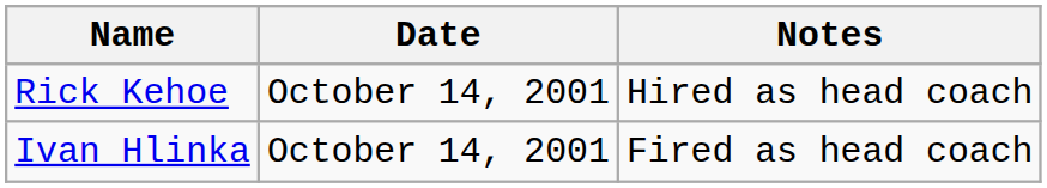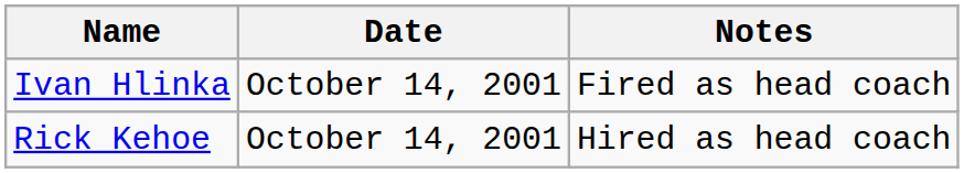 <table class="wikitable">
 <tr style="text-align:center; background:#ddd;">
 <th>Name</th>
 <th>Date</th>
 <th>Notes</th>
 </tr>
 <tr>
+<td><a href='#'>Ivan Hlinka</a></td>
+<td>October 14, 2001</td>
+<td>Fired as head coach</td>
+</tr>
+<tr>
 <td><a href='#'>Rick Kehoe</a></td>
 <td>October 14, 2001</td>
 <td>Hired as head coach</td>
 </tr>
-<tr>
-<td><a href='#'>Ivan Hlinka</a></td>
-<td>October 14, 2001</td>
-<td>Fired as head coach</td>
-</tr>
 </table>
